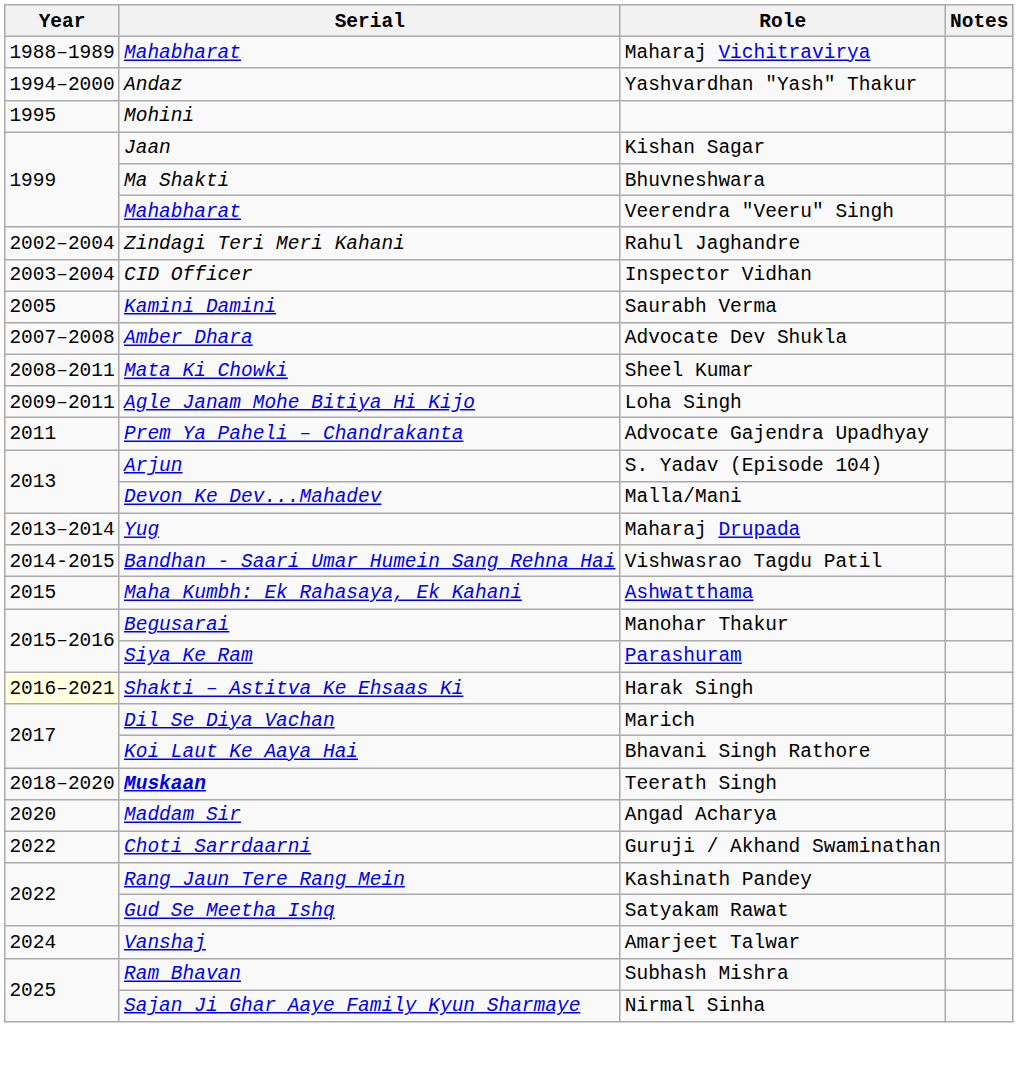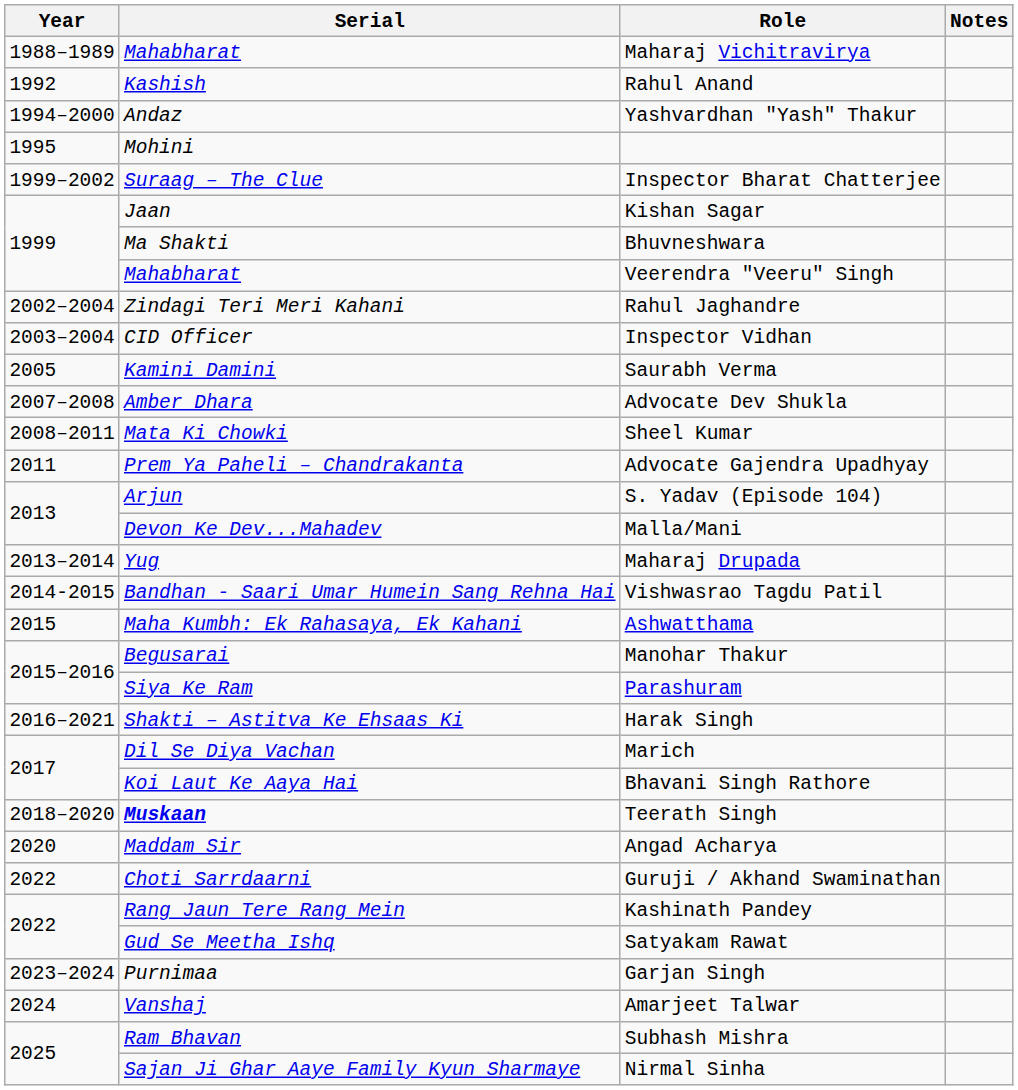 <table class="wikitable sortable">
 <tr>
 <th>Year</th>
 <th>Serial</th>
 <th>Role</th>
 <th>Notes</th>
 </tr>
 <tr>
 <td>1988–1989</td>
 <td><em><a href='#'>Mahabharat</a></em></td>
 <td>Maharaj <a href='#'>Vichitravirya</a></td>
 <td></td>
 </tr>
 <tr>
+<td>1992</td>
+<td><em><a href='#'>Kashish</a></em></td>
+<td>Rahul Anand</td>
+<td></td>
+</tr>
+<tr>
 <td>1994–2000</td>
 <td><em>Andaz</em></td>
 <td>Yashvardhan "Yash" Thakur</td>
 <td></td>
 </tr>
 <tr>
 <td>1995</td>
 <td><em>Mohini</em></td>
 <td></td>
+<td></td>
+</tr>
+<tr>
+<td>1999–2002</td>
+<td><em><a href='#'>Suraag – The Clue</a></em></td>
+<td>Inspector Bharat Chatterjee</td>
 <td></td>
 </tr>
 <tr>
 <td Rowspan=3>1999</td>
 <td><em>Jaan</em></td>
 <td>Kishan Sagar</td>
 <td></td>
 </tr>
 <tr>
 <td><em>Ma Shakti</em></td>
 <td>Bhuvneshwara</td>
 <td></td>
 </tr>
 <tr>
 <td><em><a href='#'> Mahabharat</a></em></td>
 <td>Veerendra "Veeru" Singh</td>
 <td></td>
 </tr>
 <tr>
 <td>2002–2004</td>
 <td><em>Zindagi Teri Meri Kahani</em></td>
 <td>Rahul Jaghandre</td>
 <td></td>
 </tr>
 <tr>
 <td>2003–2004</td>
 <td><em>CID Officer</em></td>
 <td>Inspector Vidhan</td>
 <td></td>
 </tr>
 <tr>
 <td>2005</td>
 <td><em><a href='#'>Kamini Damini</a></em></td>
 <td>Saurabh Verma</td>
 <td></td>
 </tr>
 <tr>
 <td>2007–2008</td>
 <td><em><a href='#'>Amber Dhara</a></em></td>
 <td>Advocate Dev Shukla</td>
 <td></td>
 </tr>
 <tr>
 <td>2008–2011</td>
 <td><em><a href='#'>Mata Ki Chowki</a></em></td>
 <td>Sheel Kumar</td>
 <td></td>
 </tr>
 <tr>
-<td>2009–2011</td>
-<td><em><a href='#'>Agle Janam Mohe Bitiya Hi Kijo</a></em></td>
-<td>Loha Singh</td>
-<td></td>
-</tr>
-<tr>
 <td>2011</td>
 <td><em><a href='#'>Prem Ya Paheli – Chandrakanta</a></em></td>
 <td>Advocate Gajendra Upadhyay</td>
 <td></td>
 </tr>
 <tr>
 <td rowspan=2>2013</td>
 <td><em><a href='#'> Arjun</a></em></td>
 <td>S. Yadav (Episode 104)</td>
 <td></td>
 </tr>
 <tr>
 <td><em><a href='#'>Devon Ke Dev...Mahadev</a></em></td>
 <td>Malla/Mani</td>
 <td></td>
 </tr>
 <tr>
 <td>2013–2014</td>
 <td><em><a href='#'> Yug</a></em></td>
 <td>Maharaj <a href='#'>Drupada</a></td>
 <td></td>
 </tr>
 <tr>
 <td>2014-2015</td>
 <td><em><a href='#'>Bandhan - Saari Umar Humein Sang Rehna Hai</a></em></td>
 <td>Vishwasrao Tagdu Patil</td>
 <td></td>
 </tr>
 <tr>
 <td>2015</td>
 <td><em><a href='#'>Maha Kumbh: Ek Rahasaya, Ek Kahani</a></em></td>
 <td><a href='#'>Ashwatthama</a></td>
 <td></td>
 </tr>
 <tr>
 <td rowspan = "2">2015–2016</td>
 <td><em><a href='#'>Begusarai</a></em></td>
 <td>Manohar Thakur</td>
 <td></td>
 </tr>
 <tr>
 <td><em><a href='#'>Siya Ke Ram</a></em></td>
 <td><a href='#'>Parashuram</a></td>
 <td></td>
 </tr>
 <tr>
-<td style="background: lightyellow;">2016–2021</td>
+<td>2016–2021</td>
 <td><em><a href='#'>Shakti – Astitva Ke Ehsaas Ki</a></em></td>
 <td>Harak Singh</td>
 <td></td>
 </tr>
 <tr>
 <td rowspan = "2">2017</td>
 <td><em><a href='#'>Dil Se Diya Vachan</a></em></td>
 <td>Marich</td>
 <td></td>
 </tr>
 <tr>
 <td><em><a href='#'>Koi Laut Ke Aaya Hai</a></em></td>
 <td>Bhavani Singh Rathore</td>
 <td></td>
 </tr>
 <tr>
 <td>2018–2020</td>
 <td><strong><em><a href='#'>Muskaan</a></em></strong></td>
 <td>Teerath Singh</td>
 <td></td>
 </tr>
 <tr>
 <td>2020</td>
 <td><em><a href='#'>Maddam Sir</a></em></td>
 <td>Angad Acharya</td>
 <td></td>
 </tr>
 <tr>
 <td>2022</td>
 <td><em><a href='#'>Choti Sarrdaarni</a></em></td>
 <td>Guruji / Akhand Swaminathan</td>
 <td></td>
 </tr>
 <tr>
 <td rowspan = "2">2022</td>
 <td><em><a href='#'>Rang Jaun Tere Rang Mein</a></em></td>
 <td>Kashinath Pandey</td>
 <td></td>
 </tr>
 <tr>
 <td><em><a href='#'>Gud Se Meetha Ishq</a></em></td>
 <td>Satyakam Rawat</td>
 <td></td>
 </tr>
 <tr>
+<td>2023–2024</td>
+<td><em>Purnimaa</em></td>
+<td>Garjan Singh</td>
+<td></td>
+</tr>
+<tr>
 <td>2024</td>
 <td><em><a href='#'>Vanshaj</a></em></td>
 <td>Amarjeet Talwar</td>
 <td></td>
 </tr>
 <tr>
 <td rowspan="2">2025</td>
 <td><em><a href='#'>Ram Bhavan</a></em></td>
 <td>Subhash Mishra</td>
 <td></td>
 </tr>
 <tr>
 <td><em><a href='#'>Sajan Ji Ghar Aaye Family Kyun Sharmaye</a></em></td>
 <td>Nirmal Sinha</td>
 <td></td>
 </tr>
 </table>
